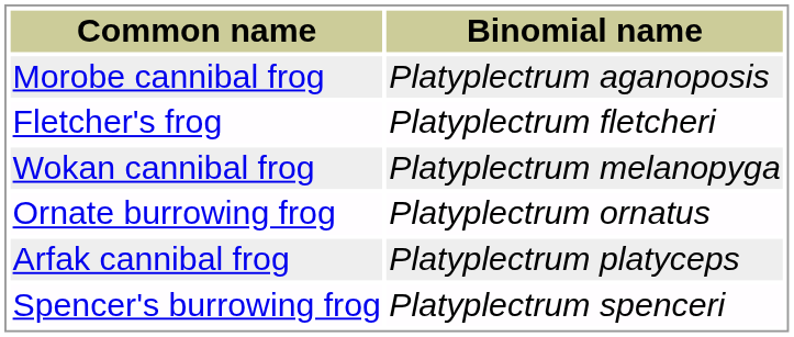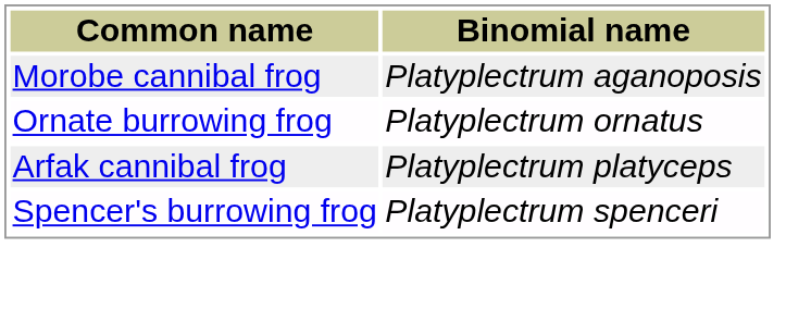 <table style="text-align:left; border:1px solid #999999; ">
 <tr style="background:#CCCC99; text-align: center; ">
 <th>Common name</th>
 <th>Binomial name</th>
 </tr>
 <tr style="background:#EEEEEE;">
 <td><a href='#'>Morobe cannibal frog</a></td>
 <td><em>Platyplectrum aganoposis</em> </td>
-</tr>
-<tr style="background:#FFFDFF;">
-<td><a href='#'>Fletcher's frog</a></td>
-<td><em>Platyplectrum fletcheri</em> </td>
-</tr>
-<tr style="background:#EEEEEE;">
-<td><a href='#'>Wokan cannibal frog</a></td>
-<td><em>Platyplectrum melanopyga</em> </td>
 </tr>
 <tr style="background:#FFFDFF;">
 <td><a href='#'>Ornate burrowing frog</a></td>
 <td><em>Platyplectrum ornatus</em> </td>
 </tr>
 <tr style="background:#EEEEEE;">
 <td><a href='#'>Arfak cannibal frog</a></td>
 <td><em>Platyplectrum platyceps</em> </td>
 </tr>
 <tr style="background:#FFFDFF;">
 <td><a href='#'>Spencer's burrowing frog</a></td>
 <td><em>Platyplectrum spenceri</em> </td>
 </tr>
 </table>
